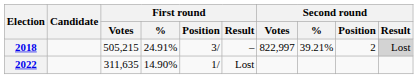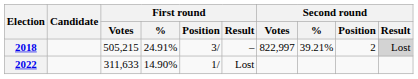 <table class=wikitable style="text-align: right;">
 <tr>
 <th rowspan=2>Election</th>
 <th rowspan=2>Candidate</th>
 <th colspan=4>First round</th>
 <th colspan=4>Second round</th>
 </tr>
 <tr>
 <th>Votes</th>
 <th>%</th>
 <th>Position</th>
 <th>Result</th>
 <th>Votes</th>
 <th>%</th>
 <th>Position</th>
 <th>Result</th>
 </tr>
 <tr>
 <th><a href='#'>2018</a></th>
 <td></td>
 <td>505,215</td>
 <td>24.91%</td>
 <td> 3/</td>
 <td>–</td>
 <td>822,997</td>
 <td>39.21%</td>
 <td>2</td>
 <td style="background: lightgrey;">Lost</td>
 </tr>
 <tr>
 <th><a href='#'>2022</a></th>
 <td></td>
-<td>311,635</td>
+<td>311,633</td>
 <td>14.90%</td>
 <td> 1/</td>
 <td>Lost</td>
 <td></td>
 <td></td>
 <td></td>
 <td></td>
 </tr>
 </table>
